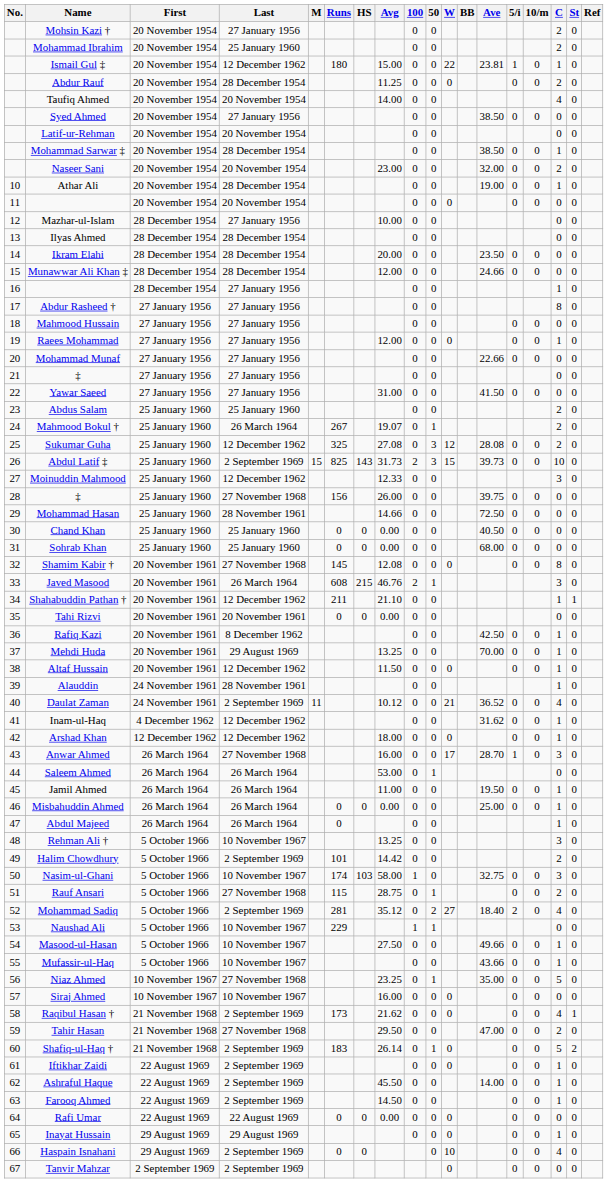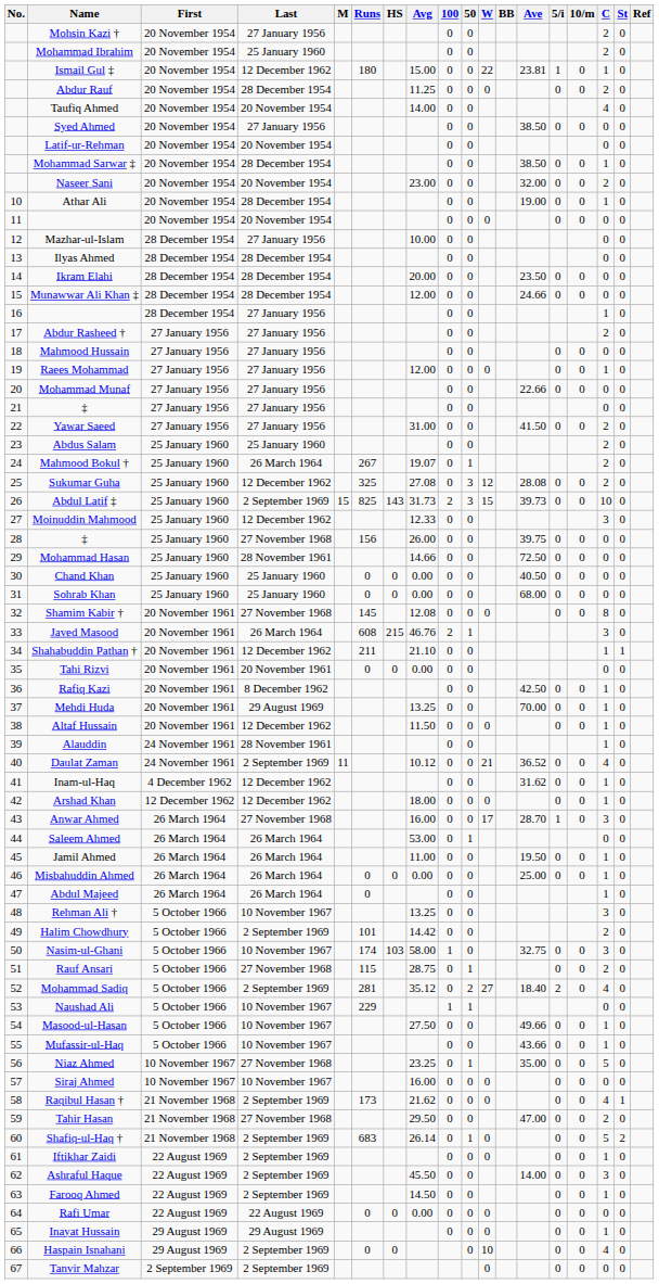 <table class="wikitable sortable">
 <tr style="text-align:center;">
 <th>No.</th>
 <th>Name</th>
 <th>First</th>
 <th>Last</th>
 <th>M</th>
 <th><a href='#'>Runs</a></th>
 <th>HS</th>
 <th><a href='#'>Avg</a></th>
 <th><a href='#'>100</a></th>
 <th>50</th>
 <th><a href='#'>W</a></th>
 <th>BB</th>
 <th><a href='#'>Ave</a></th>
 <th>5/i</th>
 <th>10/m</th>
 <th><a href='#'>C</a></th>
 <th><a href='#'>St</a></th>
 <th class="unsortable">Ref</th>
 </tr>
 <tr align=center>
 <td></td>
 <td><a href='#'>Mohsin Kazi</a> †</td>
 <td>20 November 1954</td>
 <td>27 January 1956</td>
 <td></td>
 <td></td>
 <td></td>
 <td></td>
 <td>0</td>
 <td>0</td>
 <td></td>
 <td></td>
 <td></td>
 <td></td>
 <td></td>
 <td>2</td>
 <td>0</td>
 <td></td>
 </tr>
 <tr align=center>
 <td></td>
 <td><a href='#'>Mohammad Ibrahim</a></td>
 <td>20 November 1954</td>
 <td>25 January 1960</td>
 <td></td>
 <td></td>
 <td></td>
 <td></td>
 <td>0</td>
 <td>0</td>
 <td></td>
 <td></td>
 <td></td>
 <td></td>
 <td></td>
 <td>2</td>
 <td>0</td>
 <td></td>
 </tr>
 <tr align=center>
 <td></td>
 <td><a href='#'>Ismail Gul</a> ‡</td>
 <td>20 November 1954</td>
 <td>12 December 1962</td>
 <td></td>
 <td>180</td>
 <td></td>
 <td>15.00</td>
 <td>0</td>
 <td>0</td>
 <td>22</td>
 <td></td>
 <td>23.81</td>
 <td>1</td>
 <td>0</td>
 <td>1</td>
 <td>0</td>
 <td></td>
 </tr>
 <tr align=center>
 <td></td>
 <td><a href='#'>Abdur Rauf</a></td>
 <td>20 November 1954</td>
 <td>28 December 1954</td>
 <td></td>
 <td></td>
 <td></td>
 <td>11.25</td>
 <td>0</td>
 <td>0</td>
 <td>0</td>
 <td></td>
 <td></td>
 <td>0</td>
 <td>0</td>
 <td>2</td>
 <td>0</td>
 <td></td>
 </tr>
 <tr align=center>
 <td></td>
 <td>Taufiq Ahmed</td>
 <td>20 November 1954</td>
 <td>20 November 1954</td>
 <td></td>
 <td></td>
 <td></td>
 <td>14.00</td>
 <td>0</td>
 <td>0</td>
 <td></td>
 <td></td>
 <td></td>
 <td></td>
 <td></td>
 <td>4</td>
 <td>0</td>
 <td></td>
 </tr>
 <tr align=center>
 <td></td>
 <td><a href='#'>Syed Ahmed</a></td>
 <td>20 November 1954</td>
 <td>27 January 1956</td>
 <td></td>
 <td></td>
 <td></td>
 <td></td>
 <td>0</td>
 <td>0</td>
 <td></td>
 <td></td>
 <td>38.50</td>
 <td>0</td>
 <td>0</td>
 <td>0</td>
 <td>0</td>
 <td></td>
 </tr>
 <tr align=center>
 <td></td>
 <td><a href='#'>Latif-ur-Rehman</a></td>
 <td>20 November 1954</td>
 <td>20 November 1954</td>
 <td></td>
 <td></td>
 <td></td>
 <td></td>
 <td>0</td>
 <td>0</td>
 <td></td>
 <td></td>
 <td></td>
 <td></td>
 <td></td>
 <td>0</td>
 <td>0</td>
 <td></td>
 </tr>
 <tr align=center>
 <td></td>
 <td><a href='#'>Mohammad Sarwar</a> ‡</td>
 <td>20 November 1954</td>
 <td>28 December 1954</td>
 <td></td>
 <td></td>
 <td></td>
 <td></td>
 <td>0</td>
 <td>0</td>
 <td></td>
 <td></td>
 <td>38.50</td>
 <td>0</td>
 <td>0</td>
 <td>1</td>
 <td>0</td>
 <td></td>
 </tr>
 <tr align=center>
 <td></td>
 <td><a href='#'>Naseer Sani</a></td>
 <td>20 November 1954</td>
 <td>20 November 1954</td>
 <td></td>
 <td></td>
 <td></td>
 <td>23.00</td>
 <td>0</td>
 <td>0</td>
 <td></td>
 <td></td>
 <td>32.00</td>
 <td>0</td>
 <td>0</td>
 <td>2</td>
 <td>0</td>
 <td></td>
 </tr>
 <tr align=center>
 <td>10</td>
 <td>Athar Ali</td>
 <td>20 November 1954</td>
 <td>28 December 1954</td>
 <td></td>
 <td></td>
 <td></td>
 <td></td>
 <td>0</td>
 <td>0</td>
 <td></td>
 <td></td>
 <td>19.00</td>
 <td>0</td>
 <td>0</td>
 <td>1</td>
 <td>0</td>
 <td></td>
 </tr>
 <tr align=center>
 <td>11</td>
 <td></td>
 <td>20 November 1954</td>
 <td>20 November 1954</td>
 <td></td>
 <td></td>
 <td></td>
 <td></td>
 <td>0</td>
 <td>0</td>
 <td>0</td>
 <td></td>
 <td></td>
 <td>0</td>
 <td>0</td>
 <td>0</td>
 <td>0</td>
 <td></td>
 </tr>
 <tr align=center>
 <td>12</td>
 <td>Mazhar-ul-Islam</td>
 <td>28 December 1954</td>
 <td>27 January 1956</td>
 <td></td>
 <td></td>
 <td></td>
 <td>10.00</td>
 <td>0</td>
 <td>0</td>
 <td></td>
 <td></td>
 <td></td>
 <td></td>
 <td></td>
 <td>0</td>
 <td>0</td>
 <td></td>
 </tr>
 <tr align=center>
 <td>13</td>
 <td>Ilyas Ahmed</td>
 <td>28 December 1954</td>
 <td>28 December 1954</td>
 <td></td>
 <td></td>
 <td></td>
 <td></td>
 <td>0</td>
 <td>0</td>
 <td></td>
 <td></td>
 <td></td>
 <td></td>
 <td></td>
 <td>0</td>
 <td>0</td>
 <td></td>
 </tr>
 <tr align=center>
 <td>14</td>
 <td><a href='#'>Ikram Elahi</a></td>
 <td>28 December 1954</td>
 <td>28 December 1954</td>
 <td></td>
 <td></td>
 <td></td>
 <td>20.00</td>
 <td>0</td>
 <td>0</td>
 <td></td>
 <td></td>
 <td>23.50</td>
 <td>0</td>
 <td>0</td>
 <td>0</td>
 <td>0</td>
 <td></td>
 </tr>
 <tr align=center>
 <td>15</td>
 <td><a href='#'>Munawwar Ali Khan</a> ‡</td>
 <td>28 December 1954</td>
 <td>28 December 1954</td>
 <td></td>
 <td></td>
 <td></td>
 <td>12.00</td>
 <td>0</td>
 <td>0</td>
 <td></td>
 <td></td>
 <td>24.66</td>
 <td>0</td>
 <td>0</td>
 <td>0</td>
 <td>0</td>
 <td></td>
 </tr>
 <tr align=center>
 <td>16</td>
 <td></td>
 <td>28 December 1954</td>
 <td>27 January 1956</td>
 <td></td>
 <td></td>
 <td></td>
 <td></td>
 <td>0</td>
 <td>0</td>
 <td></td>
 <td></td>
 <td></td>
 <td></td>
 <td></td>
 <td>1</td>
 <td>0</td>
 <td></td>
 </tr>
 <tr align=center>
 <td>17</td>
 <td><a href='#'>Abdur Rasheed</a> †</td>
 <td>27 January 1956</td>
 <td>27 January 1956</td>
 <td></td>
 <td></td>
 <td></td>
 <td></td>
 <td>0</td>
 <td>0</td>
 <td></td>
 <td></td>
 <td></td>
 <td></td>
 <td></td>
-<td>8</td>
+<td>2</td>
 <td>0</td>
 <td></td>
 </tr>
 <tr align=center>
 <td>18</td>
 <td><a href='#'>Mahmood Hussain</a></td>
 <td>27 January 1956</td>
 <td>27 January 1956</td>
 <td></td>
 <td></td>
 <td></td>
 <td></td>
 <td>0</td>
 <td>0</td>
 <td></td>
 <td></td>
 <td></td>
 <td>0</td>
 <td>0</td>
 <td>0</td>
 <td>0</td>
 <td></td>
 </tr>
 <tr align=center>
 <td>19</td>
 <td><a href='#'>Raees Mohammad</a></td>
 <td>27 January 1956</td>
 <td>27 January 1956</td>
 <td></td>
 <td></td>
 <td></td>
 <td>12.00</td>
 <td>0</td>
 <td>0</td>
 <td>0</td>
 <td></td>
 <td></td>
 <td>0</td>
 <td>0</td>
 <td>1</td>
 <td>0</td>
 <td></td>
 </tr>
 <tr align=center>
 <td>20</td>
 <td><a href='#'>Mohammad Munaf</a></td>
 <td>27 January 1956</td>
 <td>27 January 1956</td>
 <td></td>
 <td></td>
 <td></td>
 <td></td>
 <td>0</td>
 <td>0</td>
 <td></td>
 <td></td>
 <td>22.66</td>
 <td>0</td>
 <td>0</td>
 <td>0</td>
 <td>0</td>
 <td></td>
 </tr>
 <tr align=center>
 <td>21</td>
 <td> ‡</td>
 <td>27 January 1956</td>
 <td>27 January 1956</td>
 <td></td>
 <td></td>
 <td></td>
 <td></td>
 <td>0</td>
 <td>0</td>
 <td></td>
 <td></td>
 <td></td>
 <td></td>
 <td></td>
 <td>0</td>
 <td>0</td>
 <td></td>
 </tr>
 <tr align=center>
 <td>22</td>
 <td><a href='#'>Yawar Saeed</a></td>
 <td>27 January 1956</td>
 <td>27 January 1956</td>
 <td></td>
 <td></td>
 <td></td>
 <td>31.00</td>
 <td>0</td>
 <td>0</td>
 <td></td>
 <td></td>
 <td>41.50</td>
 <td>0</td>
 <td>0</td>
-<td>0</td>
+<td>2</td>
 <td>0</td>
 <td></td>
 </tr>
 <tr align=center>
 <td>23</td>
 <td><a href='#'>Abdus Salam</a></td>
 <td>25 January 1960</td>
 <td>25 January 1960</td>
 <td></td>
 <td></td>
 <td></td>
 <td></td>
 <td>0</td>
 <td>0</td>
 <td></td>
 <td></td>
 <td></td>
 <td></td>
 <td></td>
 <td>2</td>
 <td>0</td>
 <td></td>
 </tr>
 <tr align=center>
 <td>24</td>
 <td><a href='#'>Mahmood Bokul</a> †</td>
 <td>25 January 1960</td>
 <td>26 March 1964</td>
 <td></td>
 <td>267</td>
 <td></td>
 <td>19.07</td>
 <td>0</td>
 <td>1</td>
 <td></td>
 <td></td>
 <td></td>
 <td></td>
 <td></td>
 <td>2</td>
 <td>0</td>
 <td></td>
 </tr>
 <tr align=center>
 <td>25</td>
 <td><a href='#'>Sukumar Guha</a></td>
 <td>25 January 1960</td>
 <td>12 December 1962</td>
 <td></td>
 <td>325</td>
 <td></td>
 <td>27.08</td>
 <td>0</td>
 <td>3</td>
 <td>12</td>
 <td></td>
 <td>28.08</td>
 <td>0</td>
 <td>0</td>
 <td>2</td>
 <td>0</td>
 <td></td>
 </tr>
 <tr align=center>
 <td>26</td>
 <td><a href='#'>Abdul Latif</a> ‡</td>
 <td>25 January 1960</td>
 <td>2 September 1969</td>
 <td>15</td>
 <td>825</td>
 <td>143</td>
 <td>31.73</td>
 <td>2</td>
 <td>3</td>
 <td>15</td>
 <td></td>
 <td>39.73</td>
 <td>0</td>
 <td>0</td>
 <td>10</td>
 <td>0</td>
 <td></td>
 </tr>
 <tr align=center>
 <td>27</td>
 <td><a href='#'>Moinuddin Mahmood</a></td>
 <td>25 January 1960</td>
 <td>12 December 1962</td>
 <td></td>
 <td></td>
 <td></td>
 <td>12.33</td>
 <td>0</td>
 <td>0</td>
 <td></td>
 <td></td>
 <td></td>
 <td></td>
 <td></td>
 <td>3</td>
 <td>0</td>
 <td></td>
 </tr>
 <tr align=center>
 <td>28</td>
 <td> ‡</td>
 <td>25 January 1960</td>
 <td>27 November 1968</td>
 <td></td>
 <td>156</td>
 <td></td>
 <td>26.00</td>
 <td>0</td>
 <td>0</td>
 <td></td>
 <td></td>
 <td>39.75</td>
 <td>0</td>
 <td>0</td>
 <td>0</td>
 <td>0</td>
 <td></td>
 </tr>
 <tr align=center>
 <td>29</td>
 <td><a href='#'>Mohammad Hasan</a></td>
 <td>25 January 1960</td>
 <td>28 November 1961</td>
 <td></td>
 <td></td>
 <td></td>
 <td>14.66</td>
 <td>0</td>
 <td>0</td>
 <td></td>
 <td></td>
 <td>72.50</td>
 <td>0</td>
 <td>0</td>
 <td>0</td>
 <td>0</td>
 <td></td>
 </tr>
 <tr align=center>
 <td>30</td>
 <td><a href='#'>Chand Khan</a></td>
 <td>25 January 1960</td>
 <td>25 January 1960</td>
 <td></td>
 <td>0</td>
 <td>0</td>
 <td>0.00</td>
 <td>0</td>
 <td>0</td>
 <td></td>
 <td></td>
 <td>40.50</td>
 <td>0</td>
 <td>0</td>
 <td>0</td>
 <td>0</td>
 <td></td>
 </tr>
 <tr align=center>
 <td>31</td>
 <td><a href='#'>Sohrab Khan</a></td>
 <td>25 January 1960</td>
 <td>25 January 1960</td>
 <td></td>
 <td>0</td>
 <td>0</td>
 <td>0.00</td>
 <td>0</td>
 <td>0</td>
 <td></td>
 <td></td>
 <td>68.00</td>
 <td>0</td>
 <td>0</td>
 <td>0</td>
 <td>0</td>
 <td></td>
 </tr>
 <tr align=center>
 <td>32</td>
 <td><a href='#'>Shamim Kabir</a> †</td>
 <td>20 November 1961</td>
 <td>27 November 1968</td>
 <td></td>
 <td>145</td>
 <td></td>
 <td>12.08</td>
 <td>0</td>
 <td>0</td>
 <td>0</td>
 <td></td>
 <td></td>
 <td>0</td>
 <td>0</td>
 <td>8</td>
 <td>0</td>
 <td></td>
 </tr>
 <tr align=center>
 <td>33</td>
 <td><a href='#'>Javed Masood</a></td>
 <td>20 November 1961</td>
 <td>26 March 1964</td>
 <td></td>
 <td>608</td>
 <td>215</td>
 <td>46.76</td>
 <td>2</td>
 <td>1</td>
 <td></td>
 <td></td>
 <td></td>
 <td></td>
 <td></td>
 <td>3</td>
 <td>0</td>
 <td></td>
 </tr>
 <tr align=center>
 <td>34</td>
 <td><a href='#'>Shahabuddin Pathan</a> †</td>
 <td>20 November 1961</td>
 <td>12 December 1962</td>
 <td></td>
 <td>211</td>
 <td></td>
 <td>21.10</td>
 <td>0</td>
 <td>0</td>
 <td></td>
 <td></td>
 <td></td>
 <td></td>
 <td></td>
 <td>1</td>
 <td>1</td>
 <td></td>
 </tr>
 <tr align=center>
 <td>35</td>
 <td><a href='#'>Tahi Rizvi</a></td>
 <td>20 November 1961</td>
 <td>20 November 1961</td>
 <td></td>
 <td>0</td>
 <td>0</td>
 <td>0.00</td>
 <td>0</td>
 <td>0</td>
 <td></td>
 <td></td>
 <td></td>
 <td></td>
 <td></td>
 <td>0</td>
 <td>0</td>
 <td></td>
 </tr>
 <tr align=center>
 <td>36</td>
 <td><a href='#'>Rafiq Kazi</a></td>
 <td>20 November 1961</td>
 <td>8 December 1962</td>
 <td></td>
 <td></td>
 <td></td>
 <td></td>
 <td>0</td>
 <td>0</td>
 <td></td>
 <td></td>
 <td>42.50</td>
 <td>0</td>
 <td>0</td>
 <td>1</td>
 <td>0</td>
 <td></td>
 </tr>
 <tr align=center>
 <td>37</td>
 <td><a href='#'>Mehdi Huda</a></td>
 <td>20 November 1961</td>
 <td>29 August 1969</td>
 <td></td>
 <td></td>
 <td></td>
 <td>13.25</td>
 <td>0</td>
 <td>0</td>
 <td></td>
 <td></td>
 <td>70.00</td>
 <td>0</td>
 <td>0</td>
 <td>1</td>
 <td>0</td>
 <td></td>
 </tr>
 <tr align=center>
 <td>38</td>
 <td><a href='#'>Altaf Hussain</a></td>
 <td>20 November 1961</td>
 <td>12 December 1962</td>
 <td></td>
 <td></td>
 <td></td>
 <td>11.50</td>
 <td>0</td>
 <td>0</td>
 <td>0</td>
 <td></td>
 <td></td>
 <td>0</td>
 <td>0</td>
 <td>1</td>
 <td>0</td>
 <td></td>
 </tr>
 <tr align=center>
 <td>39</td>
 <td><a href='#'>Alauddin</a></td>
 <td>24 November 1961</td>
 <td>28 November 1961</td>
 <td></td>
 <td></td>
 <td></td>
 <td></td>
 <td>0</td>
 <td>0</td>
 <td></td>
 <td></td>
 <td></td>
 <td></td>
 <td></td>
 <td>1</td>
 <td>0</td>
 <td></td>
 </tr>
 <tr align=center>
 <td>40</td>
 <td><a href='#'>Daulat Zaman</a></td>
 <td>24 November 1961</td>
 <td>2 September 1969</td>
 <td>11</td>
 <td></td>
 <td></td>
 <td>10.12</td>
 <td>0</td>
 <td>0</td>
 <td>21</td>
 <td></td>
 <td>36.52</td>
 <td>0</td>
 <td>0</td>
 <td>4</td>
 <td>0</td>
 <td></td>
 </tr>
 <tr align=center>
 <td>41</td>
 <td>Inam-ul-Haq</td>
 <td>4 December 1962</td>
 <td>12 December 1962</td>
 <td></td>
 <td></td>
 <td></td>
 <td></td>
 <td>0</td>
 <td>0</td>
 <td></td>
 <td></td>
 <td>31.62</td>
 <td>0</td>
 <td>0</td>
 <td>1</td>
 <td>0</td>
 <td></td>
 </tr>
 <tr align=center>
 <td>42</td>
 <td><a href='#'>Arshad Khan</a></td>
 <td>12 December 1962</td>
 <td>12 December 1962</td>
 <td></td>
 <td></td>
 <td></td>
 <td>18.00</td>
 <td>0</td>
 <td>0</td>
 <td>0</td>
 <td></td>
 <td></td>
 <td>0</td>
 <td>0</td>
 <td>1</td>
 <td>0</td>
 <td></td>
 </tr>
 <tr align=center>
 <td>43</td>
 <td><a href='#'>Anwar Ahmed</a></td>
 <td>26 March 1964</td>
 <td>27 November 1968</td>
 <td></td>
 <td></td>
 <td></td>
 <td>16.00</td>
 <td>0</td>
 <td>0</td>
 <td>17</td>
 <td></td>
 <td>28.70</td>
 <td>1</td>
 <td>0</td>
 <td>3</td>
 <td>0</td>
 <td></td>
 </tr>
 <tr align=center>
 <td>44</td>
 <td><a href='#'>Saleem Ahmed</a></td>
 <td>26 March 1964</td>
 <td>26 March 1964</td>
 <td></td>
 <td></td>
 <td></td>
 <td>53.00</td>
 <td>0</td>
 <td>1</td>
 <td></td>
 <td></td>
 <td></td>
 <td></td>
 <td></td>
 <td>0</td>
 <td>0</td>
 <td></td>
 </tr>
 <tr align=center>
 <td>45</td>
 <td>Jamil Ahmed</td>
 <td>26 March 1964</td>
 <td>26 March 1964</td>
 <td></td>
 <td></td>
 <td></td>
 <td>11.00</td>
 <td>0</td>
 <td>0</td>
 <td></td>
 <td></td>
 <td>19.50</td>
 <td>0</td>
 <td>0</td>
 <td>1</td>
 <td>0</td>
 <td></td>
 </tr>
 <tr align=center>
 <td>46</td>
 <td><a href='#'>Misbahuddin Ahmed</a></td>
 <td>26 March 1964</td>
 <td>26 March 1964</td>
 <td></td>
 <td>0</td>
 <td>0</td>
 <td>0.00</td>
 <td>0</td>
 <td>0</td>
 <td></td>
 <td></td>
 <td>25.00</td>
 <td>0</td>
 <td>0</td>
 <td>1</td>
 <td>0</td>
 <td></td>
 </tr>
 <tr align=center>
 <td>47</td>
 <td><a href='#'>Abdul Majeed</a></td>
 <td>26 March 1964</td>
 <td>26 March 1964</td>
 <td></td>
 <td>0</td>
 <td></td>
 <td></td>
 <td>0</td>
 <td>0</td>
 <td></td>
 <td></td>
 <td></td>
 <td></td>
 <td></td>
 <td>1</td>
 <td>0</td>
 <td></td>
 </tr>
 <tr align=center>
 <td>48</td>
 <td><a href='#'>Rehman Ali</a> †</td>
 <td>5 October 1966</td>
 <td>10 November 1967</td>
 <td></td>
 <td></td>
 <td></td>
 <td>13.25</td>
 <td>0</td>
 <td>0</td>
 <td></td>
 <td></td>
 <td></td>
 <td></td>
 <td></td>
 <td>3</td>
 <td>0</td>
 <td></td>
 </tr>
 <tr align=center>
 <td>49</td>
 <td><a href='#'>Halim Chowdhury</a></td>
 <td>5 October 1966</td>
 <td>2 September 1969</td>
 <td></td>
 <td>101</td>
 <td></td>
 <td>14.42</td>
 <td>0</td>
 <td>0</td>
 <td></td>
 <td></td>
 <td></td>
 <td></td>
 <td></td>
 <td>2</td>
 <td>0</td>
 <td></td>
 </tr>
 <tr align=center>
 <td>50</td>
 <td><a href='#'>Nasim-ul-Ghani</a></td>
 <td>5 October 1966</td>
 <td>10 November 1967</td>
 <td></td>
 <td>174</td>
 <td>103</td>
 <td>58.00</td>
 <td>1</td>
 <td>0</td>
 <td></td>
 <td></td>
 <td>32.75</td>
 <td>0</td>
 <td>0</td>
 <td>3</td>
 <td>0</td>
 <td></td>
 </tr>
 <tr align=center>
 <td>51</td>
 <td><a href='#'>Rauf Ansari</a></td>
 <td>5 October 1966</td>
 <td>27 November 1968</td>
 <td></td>
 <td>115</td>
 <td></td>
 <td>28.75</td>
 <td>0</td>
 <td>1</td>
 <td></td>
 <td></td>
 <td></td>
 <td>0</td>
 <td>0</td>
 <td>2</td>
 <td>0</td>
 <td></td>
 </tr>
 <tr align=center>
 <td>52</td>
 <td><a href='#'>Mohammad Sadiq</a></td>
 <td>5 October 1966</td>
 <td>2 September 1969</td>
 <td></td>
 <td>281</td>
 <td></td>
 <td>35.12</td>
 <td>0</td>
 <td>2</td>
 <td>27</td>
 <td></td>
 <td>18.40</td>
 <td>2</td>
 <td>0</td>
 <td>4</td>
 <td>0</td>
 <td></td>
 </tr>
 <tr align=center>
 <td>53</td>
 <td><a href='#'>Naushad Ali</a></td>
 <td>5 October 1966</td>
 <td>10 November 1967</td>
 <td></td>
 <td>229</td>
 <td></td>
 <td></td>
 <td>1</td>
 <td>1</td>
 <td></td>
 <td></td>
 <td></td>
 <td></td>
 <td></td>
 <td>0</td>
 <td>0</td>
 <td></td>
 </tr>
 <tr align=center>
 <td>54</td>
 <td><a href='#'>Masood-ul-Hasan</a></td>
 <td>5 October 1966</td>
 <td>10 November 1967</td>
 <td></td>
 <td></td>
 <td></td>
 <td>27.50</td>
 <td>0</td>
 <td>0</td>
 <td></td>
 <td></td>
 <td>49.66</td>
 <td>0</td>
 <td>0</td>
 <td>1</td>
 <td>0</td>
 <td></td>
 </tr>
 <tr align=center>
 <td>55</td>
 <td><a href='#'>Mufassir-ul-Haq</a></td>
 <td>5 October 1966</td>
 <td>10 November 1967</td>
 <td></td>
 <td></td>
 <td></td>
 <td></td>
 <td>0</td>
 <td>0</td>
 <td></td>
 <td></td>
 <td>43.66</td>
 <td>0</td>
 <td>0</td>
 <td>1</td>
 <td>0</td>
 <td></td>
 </tr>
 <tr align=center>
 <td>56</td>
 <td><a href='#'>Niaz Ahmed</a></td>
 <td>10 November 1967</td>
 <td>27 November 1968</td>
 <td></td>
 <td></td>
 <td></td>
 <td>23.25</td>
 <td>0</td>
 <td>1</td>
 <td></td>
 <td></td>
 <td>35.00</td>
 <td>0</td>
 <td>0</td>
 <td>5</td>
 <td>0</td>
 <td></td>
 </tr>
 <tr align=center>
 <td>57</td>
 <td><a href='#'>Siraj Ahmed</a></td>
 <td>10 November 1967</td>
 <td>10 November 1967</td>
 <td></td>
 <td></td>
 <td></td>
 <td>16.00</td>
 <td>0</td>
 <td>0</td>
 <td>0</td>
 <td></td>
 <td></td>
 <td>0</td>
 <td>0</td>
 <td>0</td>
 <td>0</td>
 <td></td>
 </tr>
 <tr align=center>
 <td>58</td>
 <td><a href='#'>Raqibul Hasan</a> †</td>
 <td>21 November 1968</td>
 <td>2 September 1969</td>
 <td></td>
 <td>173</td>
 <td></td>
 <td>21.62</td>
 <td>0</td>
 <td>0</td>
 <td>0</td>
 <td></td>
 <td></td>
 <td>0</td>
 <td>0</td>
 <td>4</td>
 <td>1</td>
 <td></td>
 </tr>
 <tr align=center>
 <td>59</td>
 <td><a href='#'>Tahir Hasan</a></td>
 <td>21 November 1968</td>
 <td>27 November 1968</td>
 <td></td>
 <td></td>
 <td></td>
 <td>29.50</td>
 <td>0</td>
 <td>0</td>
 <td></td>
 <td></td>
 <td>47.00</td>
 <td>0</td>
 <td>0</td>
 <td>2</td>
 <td>0</td>
 <td></td>
 </tr>
 <tr align=center>
 <td>60</td>
 <td><a href='#'>Shafiq-ul-Haq</a> †</td>
 <td>21 November 1968</td>
 <td>2 September 1969</td>
 <td></td>
-<td>183</td>
+<td>683</td>
 <td></td>
 <td>26.14</td>
 <td>0</td>
 <td>1</td>
 <td>0</td>
 <td></td>
 <td></td>
 <td>0</td>
 <td>0</td>
 <td>5</td>
 <td>2</td>
 <td></td>
 </tr>
 <tr align=center>
 <td>61</td>
 <td><a href='#'>Iftikhar Zaidi</a></td>
 <td>22 August 1969</td>
 <td>2 September 1969</td>
 <td></td>
 <td></td>
 <td></td>
 <td></td>
 <td>0</td>
 <td>0</td>
 <td>0</td>
 <td></td>
 <td></td>
 <td>0</td>
 <td>0</td>
 <td>1</td>
 <td>0</td>
 <td></td>
 </tr>
 <tr align=center>
 <td>62</td>
 <td><a href='#'>Ashraful Haque</a></td>
 <td>22 August 1969</td>
 <td>2 September 1969</td>
 <td></td>
 <td></td>
 <td></td>
 <td>45.50</td>
 <td>0</td>
 <td>0</td>
 <td></td>
 <td></td>
 <td>14.00</td>
 <td>0</td>
 <td>0</td>
-<td>1</td>
+<td>3</td>
 <td>0</td>
 <td></td>
 </tr>
 <tr align=center>
 <td>63</td>
 <td><a href='#'>Farooq Ahmed</a></td>
 <td>22 August 1969</td>
 <td>2 September 1969</td>
 <td></td>
 <td></td>
 <td></td>
 <td>14.50</td>
 <td>0</td>
 <td>0</td>
 <td></td>
 <td></td>
 <td></td>
 <td>0</td>
 <td>0</td>
 <td>1</td>
 <td>0</td>
 <td></td>
 </tr>
 <tr align=center>
 <td>64</td>
 <td><a href='#'>Rafi Umar</a></td>
 <td>22 August 1969</td>
 <td>22 August 1969</td>
 <td></td>
 <td>0</td>
 <td>0</td>
 <td>0.00</td>
 <td>0</td>
 <td>0</td>
 <td>0</td>
 <td></td>
 <td></td>
 <td>0</td>
 <td>0</td>
 <td>0</td>
 <td>0</td>
 <td></td>
 </tr>
 <tr align=center>
 <td>65</td>
 <td><a href='#'>Inayat Hussain</a></td>
 <td>29 August 1969</td>
 <td>29 August 1969</td>
 <td></td>
 <td></td>
 <td></td>
 <td></td>
 <td>0</td>
 <td>0</td>
 <td>0</td>
 <td></td>
 <td></td>
 <td>0</td>
 <td>0</td>
 <td>1</td>
 <td>0</td>
 <td></td>
 </tr>
 <tr align=center>
 <td>66</td>
 <td><a href='#'>Haspain Isnahani</a></td>
 <td>29 August 1969</td>
 <td>2 September 1969</td>
 <td></td>
 <td>0</td>
 <td>0</td>
 <td></td>
 <td></td>
 <td>0</td>
 <td>10</td>
 <td></td>
 <td></td>
 <td>0</td>
 <td>0</td>
 <td>4</td>
 <td>0</td>
 <td></td>
 </tr>
 <tr align=center>
 <td>67</td>
 <td><a href='#'>Tanvir Mahzar</a></td>
 <td>2 September 1969</td>
 <td>2 September 1969</td>
 <td></td>
 <td></td>
 <td></td>
 <td></td>
 <td></td>
 <td></td>
 <td>0</td>
 <td></td>
 <td></td>
 <td>0</td>
 <td>0</td>
 <td>0</td>
 <td>0</td>
 <td></td>
 </tr>
 </table>
